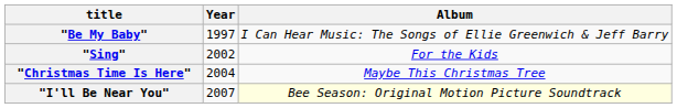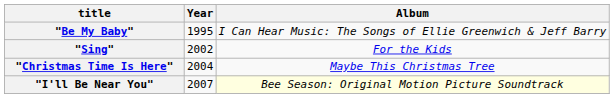 <table class="wikitable plainrowheaders" style="text-align:center;">
 <tr>
 <th scope="col" style="width:16em;">title</th>
 <th scope="col">Year</th>
 <th scope="col">Album</th>
 </tr>
 <tr>
 <th scope="row">"<a href='#'>Be My Baby</a>"</th>
-<td>1997</td>
+<td>1995</td>
 <td><em>I Can Hear Music: The Songs of Ellie Greenwich & Jeff Barry</em></td>
 </tr>
 <tr>
 <th scope="row">"<a href='#'>Sing</a>"</th>
 <td>2002</td>
 <td><em><a href='#'>For the Kids</a></em></td>
 </tr>
 <tr>
 <th scope="row">"<a href='#'>Christmas Time Is Here</a>"</th>
 <td>2004</td>
 <td><em><a href='#'>Maybe This Christmas Tree</a></em></td>
 </tr>
 <tr>
 <th scope="row">"I'll Be Near You"</th>
 <td>2007</td>
 <td style="background: lightyellow;"><em>Bee Season: Original Motion Picture Soundtrack</em></td>
 </tr>
 </table>
